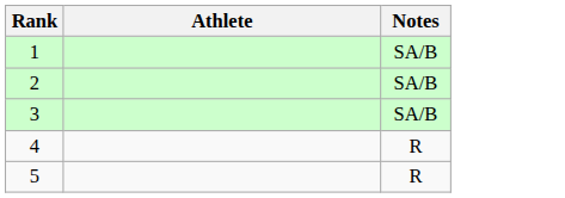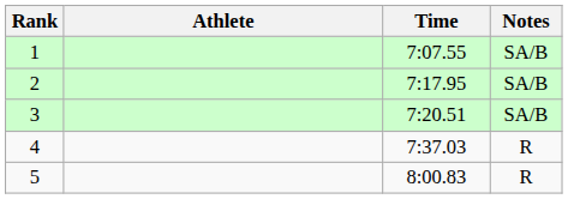 <table class=wikitable style="text-align:center">
 <tr>
 <th width=40>Rank</th>
 <th width=250>Athlete</th>
+<th width=80>Time</th>
 <th width=50>Notes</th>
 </tr>
 <tr bgcolor="ccffcc">
 <td>1</td>
 <td align="left"></td>
+<td>7:07.55</td>
 <td>SA/B</td>
 </tr>
 <tr bgcolor="ccffcc">
 <td>2</td>
 <td align="left"></td>
+<td>7:17.95</td>
 <td>SA/B</td>
 </tr>
 <tr bgcolor="ccffcc">
 <td>3</td>
 <td align="left"></td>
+<td>7:20.51</td>
 <td>SA/B</td>
 </tr>
 <tr>
 <td>4</td>
 <td align="left"></td>
+<td>7:37.03</td>
 <td>R</td>
 </tr>
 <tr>
 <td>5</td>
 <td align="left"></td>
+<td>8:00.83</td>
 <td>R</td>
 </tr>
 </table>
